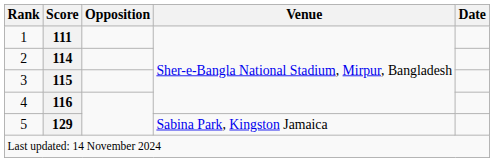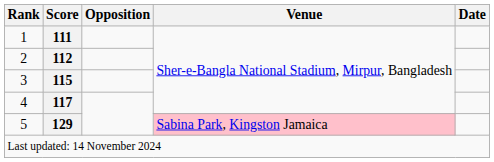 <table class="wikitable plainrowheaders sortable">
 <tr>
 <th scope=col>Rank</th>
 <th scope=col>Score</th>
 <th scope=col>Opposition</th>
 <th scope=col>Venue</th>
 <th scope=col>Date</th>
 </tr>
 <tr>
 <td align=center>1</td>
 <th scope=row style=text-align:center;>111</th>
 <td></td>
 <td rowspan=4><a href='#'>Sher-e-Bangla National Stadium</a>, <a href='#'>Mirpur</a>, Bangladesh</td>
 <td></td>
 </tr>
 <tr>
 <td align=center>2</td>
-<th scope=row style=text-align:center;>114</th>
+<th scope=row style=text-align:center;>112</th>
 <td></td>
 <td></td>
 </tr>
 <tr>
 <td align=center>3</td>
 <th scope=row style=text-align:center;>115</th>
 <td></td>
 <td></td>
 </tr>
 <tr>
 <td align=center>4</td>
-<th scope=row style=text-align:center;>116</th>
+<th scope=row style=text-align:center;>117</th>
 <td rowspan=2></td>
 <td></td>
 </tr>
 <tr>
 <td align=center>5</td>
 <th scope=row style=text-align:center;>129</th>
-<td><a href='#'>Sabina Park</a>, <a href='#'>Kingston</a> Jamaica</td>
+<td style="background: pink;"><a href='#'>Sabina Park</a>, <a href='#'>Kingston</a> Jamaica</td>
 <td></td>
 </tr>
 <tr class=sortbottom>
 <td colspan=5><small>Last updated: 14 November 2024</small></td>
 </tr>
 </table>
